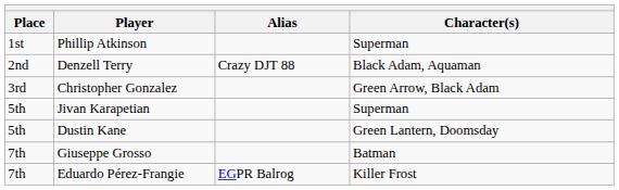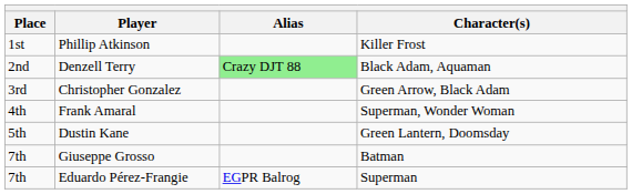 <table class="wikitable">
 <tr>
 <th colspan=4></th>
 </tr>
 <tr>
 <th style="width:50px;">Place</th>
 <th style="width:180px;">Player</th>
 <th style="width:150px;">Alias</th>
 <th style="width:300px;">Character(s)</th>
 </tr>
 <tr>
 <td>1st</td>
 <td> Phillip Atkinson</td>
 <td></td>
-<td>Superman</td>
+<td>Killer Frost</td>
 </tr>
 <tr>
 <td>2nd</td>
 <td> Denzell Terry</td>
-<td>Crazy DJT 88</td>
+<td style="background: lightgreen;">Crazy DJT 88</td>
 <td>Black Adam, Aquaman</td>
 </tr>
 <tr>
 <td>3rd</td>
 <td> Christopher Gonzalez</td>
 <td></td>
 <td>Green Arrow, Black Adam</td>
 </tr>
 <tr>
-<td>5th</td>
-<td> Jivan Karapetian</td>
+<td>4th</td>
+<td> Frank Amaral</td>
 <td></td>
-<td>Superman</td>
+<td>Superman, Wonder Woman</td>
 </tr>
 <tr>
 <td>5th</td>
 <td> Dustin Kane</td>
 <td></td>
 <td>Green Lantern, Doomsday</td>
 </tr>
 <tr>
 <td>7th</td>
 <td> Giuseppe Grosso</td>
 <td></td>
 <td>Batman</td>
 </tr>
 <tr>
 <td>7th</td>
 <td> Eduardo Pérez-Frangie</td>
 <td><a href='#'>EG</a>PR Balrog</td>
-<td>Killer Frost</td>
+<td>Superman</td>
 </tr>
 </table>
